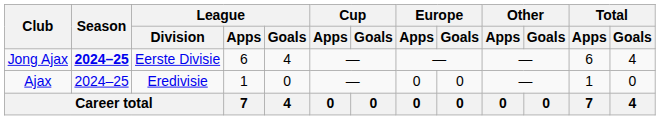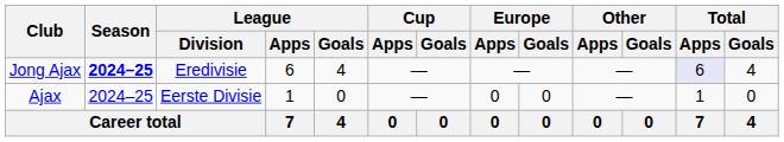 <table class="wikitable" style="text-align:center">
 <tr>
 <th rowspan="2">Club</th>
 <th rowspan="2">Season</th>
 <th colspan="3">League</th>
 <th colspan="2">Cup</th>
 <th colspan="2">Europe</th>
 <th colspan="2">Other</th>
 <th colspan="2">Total</th>
 </tr>
 <tr>
 <th>Division</th>
 <th>Apps</th>
 <th>Goals</th>
 <th>Apps</th>
 <th>Goals</th>
 <th>Apps</th>
 <th>Goals</th>
 <th>Apps</th>
 <th>Goals</th>
 <th>Apps</th>
 <th>Goals</th>
 </tr>
 <tr>
 <td><a href='#'>Jong Ajax</a></td>
 <td><strong><a href='#'>2024–25</a></strong></td>
-<td><a href='#'>Eerste Divisie</a></td>
+<td><a href='#'>Eredivisie</a></td>
 <td>6</td>
 <td>4</td>
 <td colspan="2">—</td>
 <td colspan="2">—</td>
 <td colspan="2">—</td>
-<td>6</td>
+<td style="background: lavender;">6</td>
 <td>4</td>
 </tr>
 <tr>
 <td><a href='#'>Ajax</a></td>
 <td><a href='#'>2024–25</a></td>
-<td><a href='#'>Eredivisie</a></td>
+<td><a href='#'>Eerste Divisie</a></td>
 <td>1</td>
 <td>0</td>
 <td colspan="2">—</td>
 <td>0</td>
 <td>0</td>
 <td colspan="2">—</td>
 <td>1</td>
 <td>0</td>
 </tr>
 <tr>
 <th colspan="3">Career total</th>
 <th>7</th>
 <th>4</th>
 <th>0</th>
 <th>0</th>
 <th>0</th>
 <th>0</th>
 <th>0</th>
 <th>0</th>
 <th>7</th>
 <th>4</th>
 </tr>
 </table>
